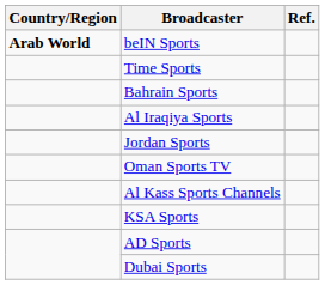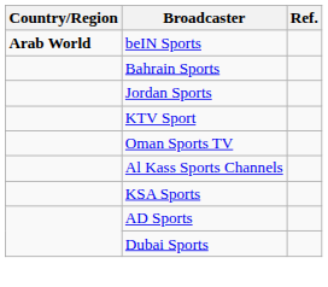 <table class="wikitable sortable">
 <tr>
 <th>Country/Region</th>
 <th>Broadcaster</th>
 <th>Ref.</th>
 </tr>
 <tr>
 <td><strong> Arab World</strong></td>
 <td><a href='#'>beIN Sports</a></td>
 <td></td>
 </tr>
 <tr>
 <td><strong></strong></td>
-<td><a href='#'>Time Sports</a></td>
-<td></td>
-</tr>
-<tr>
-<td><strong></strong></td>
 <td><a href='#'>Bahrain Sports</a></td>
 <td></td>
 </tr>
 <tr>
 <td><strong></strong></td>
-<td><a href='#'>Al Iraqiya Sports</a></td>
+<td><a href='#'>Jordan Sports</a></td>
 <td></td>
 </tr>
 <tr>
 <td><strong></strong></td>
-<td><a href='#'>Jordan Sports</a></td>
+<td><a href='#'>KTV Sport</a></td>
 <td></td>
 </tr>
 <tr>
 <td><strong></strong></td>
 <td><a href='#'>Oman Sports TV</a></td>
 <td></td>
 </tr>
 <tr>
 <td><strong></strong></td>
 <td><a href='#'>Al Kass Sports Channels</a></td>
 <td></td>
 </tr>
 <tr>
 <td><strong></strong></td>
 <td><a href='#'>KSA Sports</a></td>
 <td></td>
 </tr>
 <tr>
 <td rowspan=2><strong></strong></td>
 <td><a href='#'>AD Sports</a></td>
 <td></td>
 </tr>
 <tr>
 <td><a href='#'>Dubai Sports</a></td>
 <td></td>
 </tr>
 </table>
